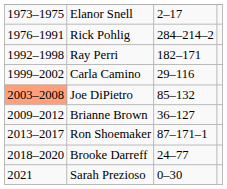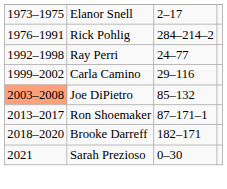 <table class="wikitable">
 <tr style="text-align:center;">
 </tr>
 <tr>
 <td>1973–1975</td>
 <td>Elanor Snell</td>
 <td>2–17</td>
 <td></td>
 </tr>
 <tr>
 <td>1976–1991</td>
 <td>Rick Pohlig</td>
 <td>284–214–2</td>
 <td></td>
 </tr>
 <tr>
 <td>1992–1998</td>
 <td>Ray Perri</td>
-<td>182–171</td>
+<td>24–77</td>
 <td></td>
 </tr>
 <tr>
 <td>1999–2002</td>
 <td>Carla Camino</td>
 <td>29–116</td>
 <td></td>
 </tr>
 <tr>
 <td style="background: lightsalmon;">2003–2008</td>
 <td>Joe DiPietro</td>
 <td>85–132</td>
 <td></td>
 </tr>
 <tr>
-<td>2009–2012</td>
-<td>Brianne Brown</td>
-<td>36–127</td>
-<td></td>
-</tr>
-<tr>
 <td>2013–2017</td>
 <td>Ron Shoemaker</td>
 <td>87–171–1</td>
 <td></td>
 </tr>
 <tr>
 <td>2018–2020</td>
 <td>Brooke Darreff</td>
-<td>24–77</td>
+<td>182–171</td>
 <td></td>
 </tr>
 <tr>
 <td>2021</td>
 <td>Sarah Prezioso</td>
 <td>0–30</td>
 <td></td>
 </tr>
 </table>
